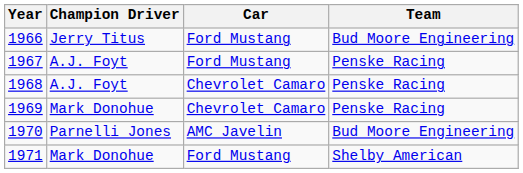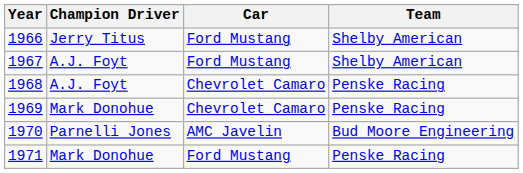 <table class="wikitable" style="font-size:95%;">
 <tr>
 <th>Year</th>
 <th>Champion Driver</th>
 <th>Car</th>
 <th>Team</th>
 </tr>
 <tr>
 <td><a href='#'>1966</a></td>
 <td> <a href='#'>Jerry Titus</a></td>
 <td><a href='#'>Ford Mustang</a></td>
-<td><a href='#'>Bud Moore Engineering</a></td>
+<td><a href='#'>Shelby American</a></td>
 </tr>
 <tr>
 <td><a href='#'>1967</a></td>
 <td> <a href='#'>A.J. Foyt</a><br></td>
 <td><a href='#'>Ford Mustang</a></td>
-<td><a href='#'>Penske Racing</a></td>
+<td><a href='#'>Shelby American</a></td>
 </tr>
 <tr>
 <td><a href='#'>1968</a></td>
 <td> <a href='#'>A.J. Foyt</a><br></td>
 <td><a href='#'>Chevrolet Camaro</a></td>
 <td><a href='#'>Penske Racing</a></td>
 </tr>
 <tr>
 <td><a href='#'>1969</a></td>
 <td> <a href='#'>Mark Donohue</a></td>
 <td><a href='#'>Chevrolet Camaro</a></td>
 <td><a href='#'>Penske Racing</a></td>
 </tr>
 <tr>
 <td><a href='#'>1970</a></td>
 <td> <a href='#'>Parnelli Jones</a></td>
 <td><a href='#'>AMC Javelin</a></td>
 <td><a href='#'>Bud Moore Engineering</a></td>
 </tr>
 <tr>
 <td><a href='#'>1971</a></td>
 <td> <a href='#'>Mark Donohue</a></td>
 <td><a href='#'>Ford Mustang</a></td>
-<td><a href='#'>Shelby American</a></td>
+<td><a href='#'>Penske Racing</a></td>
 </tr>
 </table>
